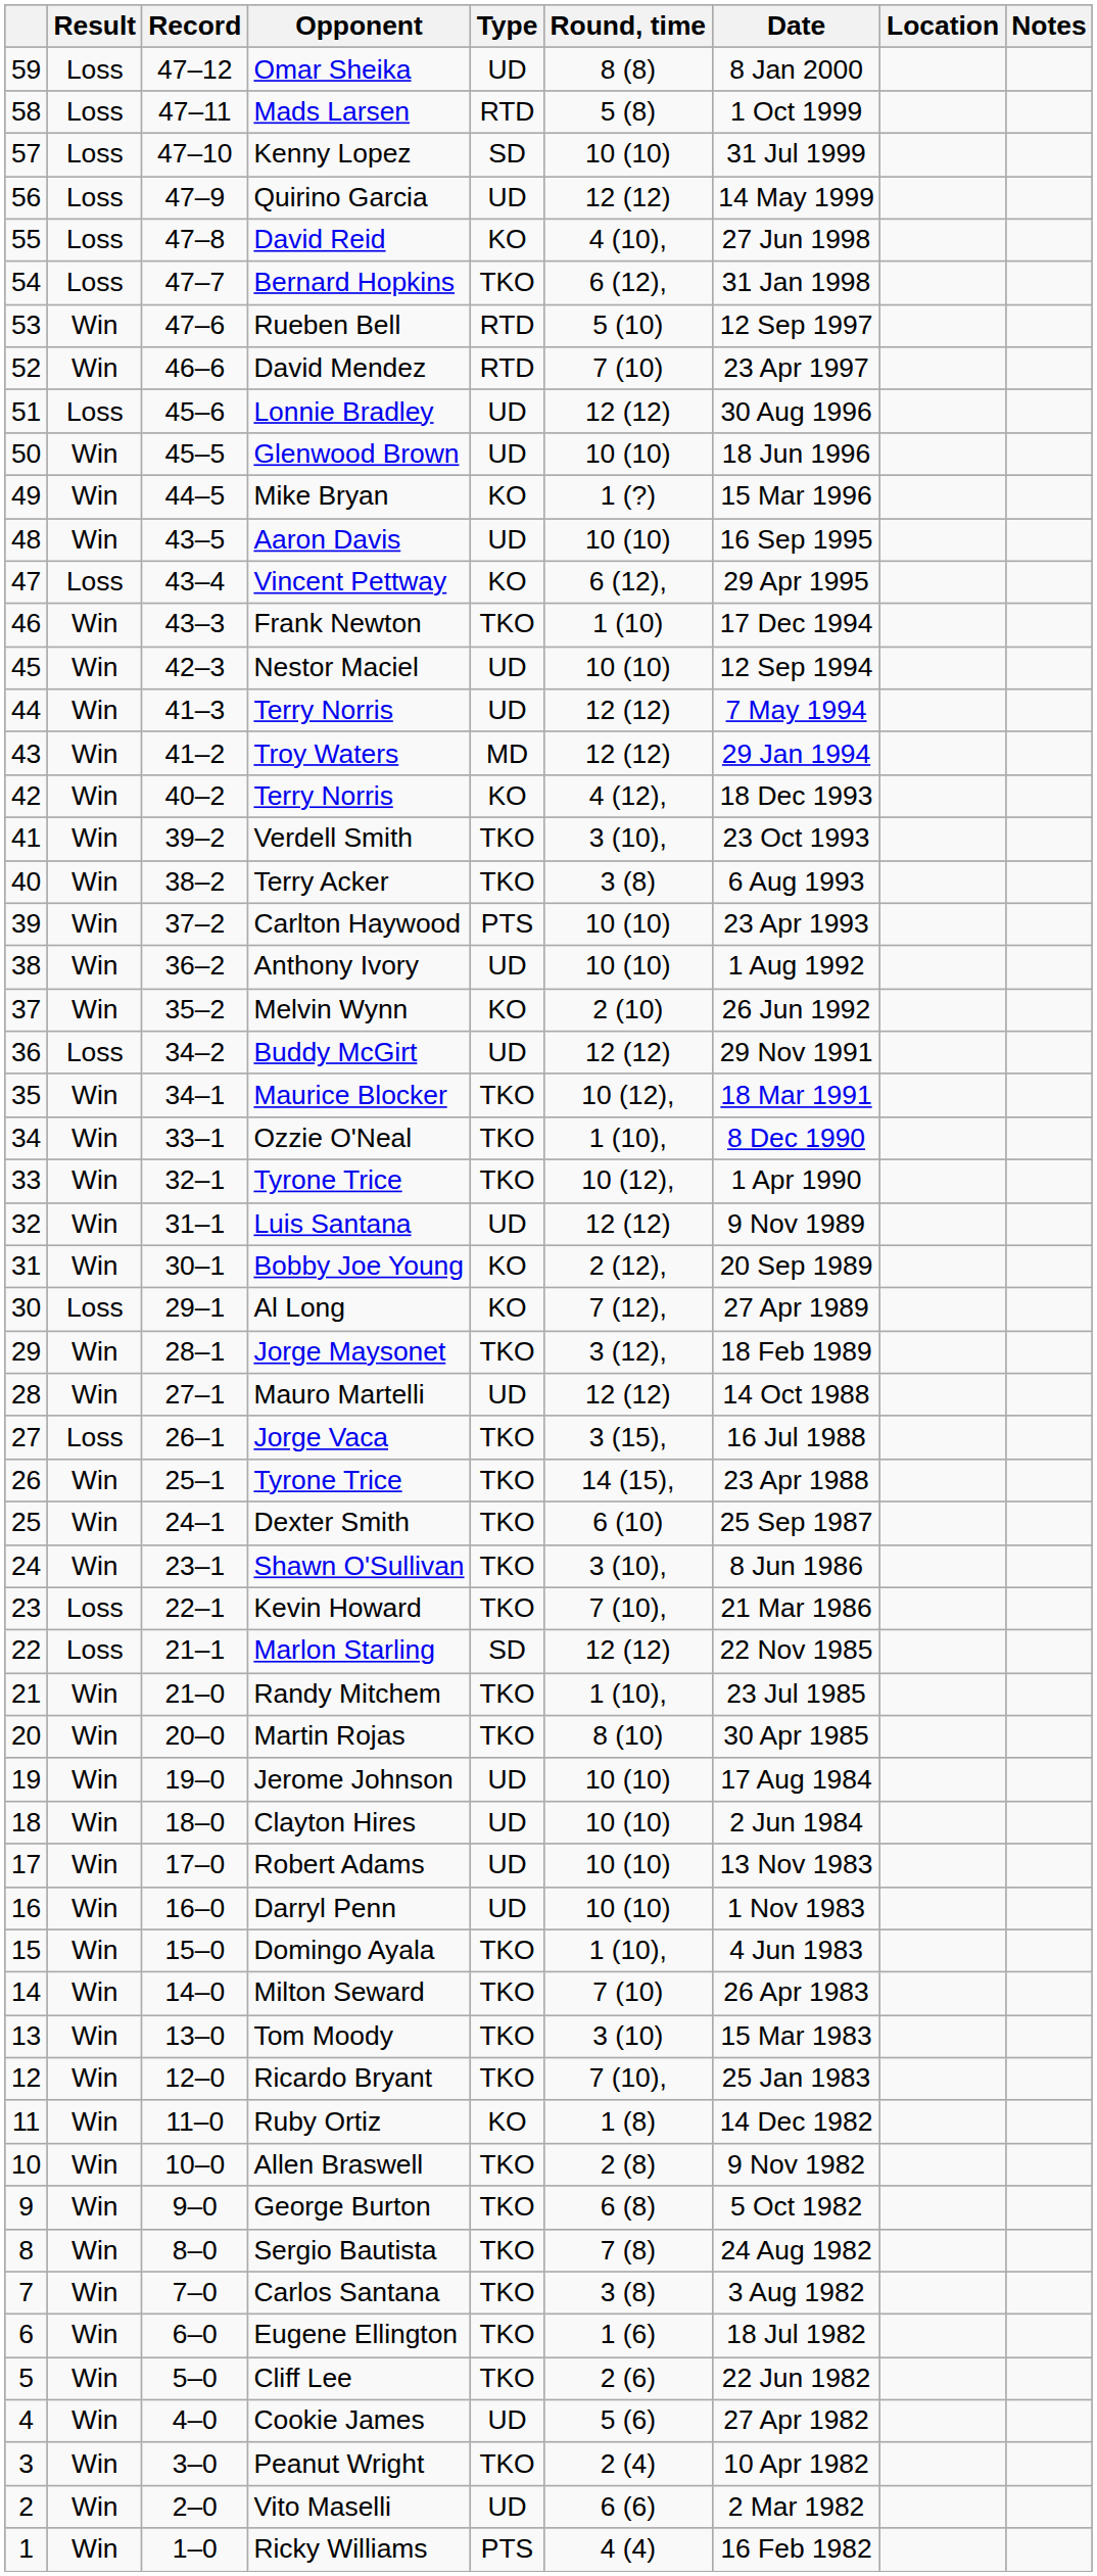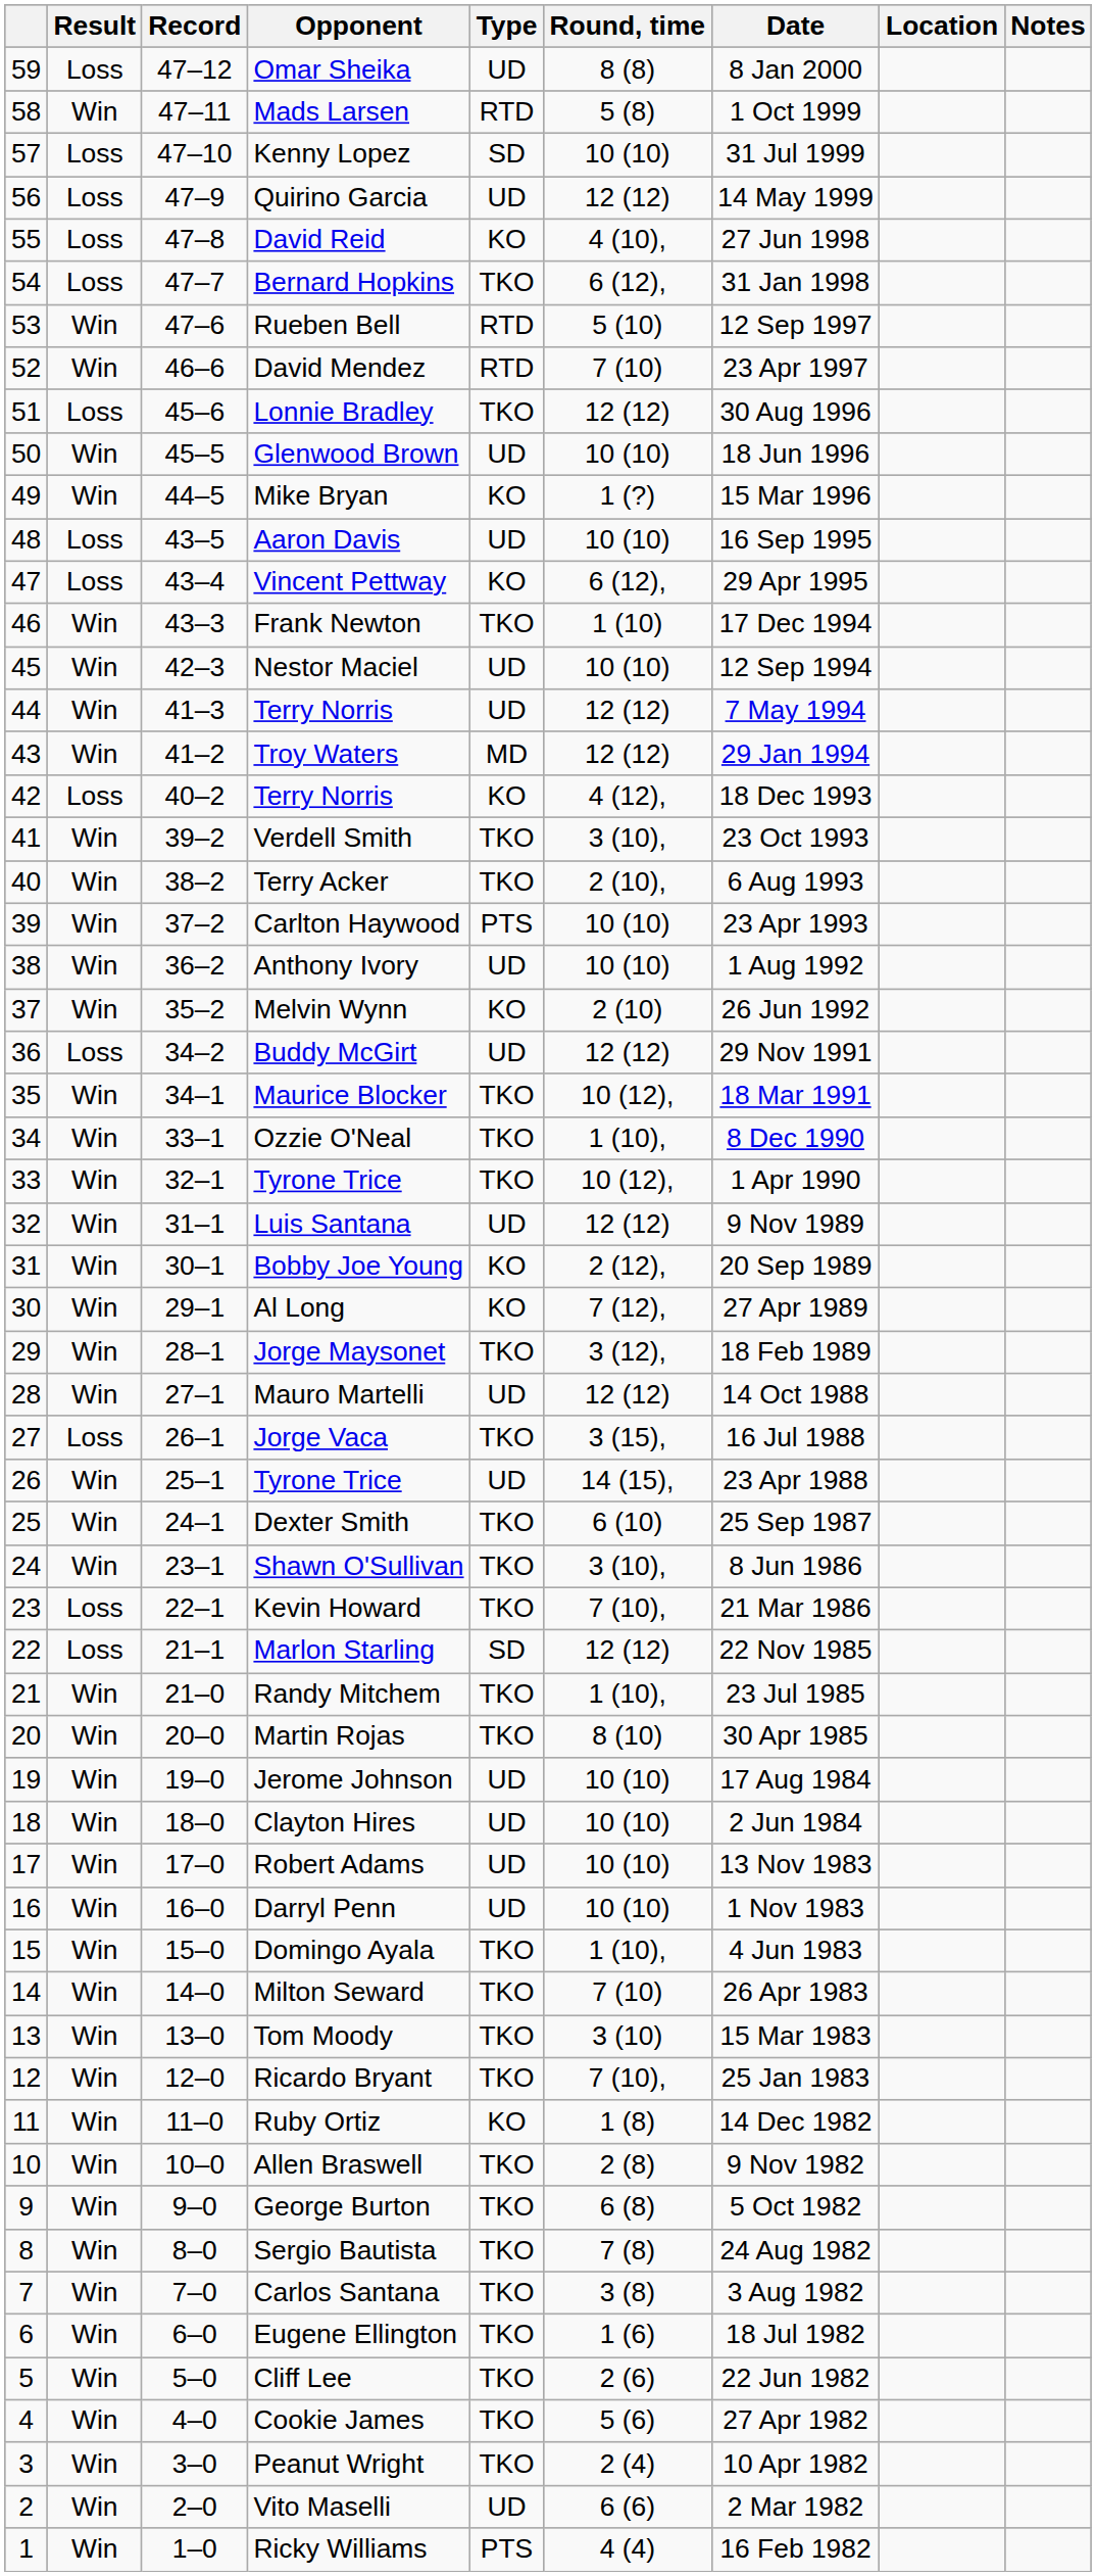 <table class=wikitable style=text-align:center>
 <tr>
 <th></th>
 <th>Result</th>
 <th>Record</th>
 <th>Opponent</th>
 <th>Type</th>
 <th>Round, time</th>
 <th>Date</th>
 <th>Location</th>
 <th>Notes</th>
 </tr>
 <tr>
 <td>59</td>
 <td>Loss</td>
 <td>47–12</td>
 <td align=left><a href='#'>Omar Sheika</a></td>
 <td>UD</td>
 <td>8 (8)</td>
 <td>8 Jan 2000</td>
 <td align=left></td>
 <td align=left></td>
 </tr>
 <tr>
 <td>58</td>
-<td>Loss</td>
+<td>Win</td>
 <td>47–11</td>
 <td align=left><a href='#'>Mads Larsen</a></td>
 <td>RTD</td>
 <td>5 (8)</td>
 <td>1 Oct 1999</td>
 <td align=left></td>
 <td align=left></td>
 </tr>
 <tr>
 <td>57</td>
 <td>Loss</td>
 <td>47–10</td>
 <td align=left>Kenny Lopez</td>
 <td>SD</td>
 <td>10 (10)</td>
 <td>31 Jul 1999</td>
 <td align=left></td>
 <td align=left></td>
 </tr>
 <tr>
 <td>56</td>
 <td>Loss</td>
 <td>47–9</td>
 <td align=left>Quirino Garcia</td>
 <td>UD</td>
 <td>12 (12)</td>
 <td>14 May 1999</td>
 <td align=left></td>
 <td align=left></td>
 </tr>
 <tr>
 <td>55</td>
 <td>Loss</td>
 <td>47–8</td>
 <td align=left><a href='#'>David Reid</a></td>
 <td>KO</td>
 <td>4 (10), </td>
 <td>27 Jun 1998</td>
 <td align=left></td>
 <td align=left></td>
 </tr>
 <tr>
 <td>54</td>
 <td>Loss</td>
 <td>47–7</td>
 <td align=left><a href='#'>Bernard Hopkins</a></td>
 <td>TKO</td>
 <td>6 (12), </td>
 <td>31 Jan 1998</td>
 <td align=left></td>
 <td align=left></td>
 </tr>
 <tr>
 <td>53</td>
 <td>Win</td>
 <td>47–6</td>
 <td align=left>Rueben Bell</td>
 <td>RTD</td>
 <td>5 (10)</td>
 <td>12 Sep 1997</td>
 <td align=left></td>
 <td align=left></td>
 </tr>
 <tr>
 <td>52</td>
 <td>Win</td>
 <td>46–6</td>
 <td align=left>David Mendez</td>
 <td>RTD</td>
 <td>7 (10)</td>
 <td>23 Apr 1997</td>
 <td align=left></td>
 <td align=left></td>
 </tr>
 <tr>
 <td>51</td>
 <td>Loss</td>
 <td>45–6</td>
 <td align=left><a href='#'>Lonnie Bradley</a></td>
-<td>UD</td>
+<td>TKO</td>
 <td>12 (12)</td>
 <td>30 Aug 1996</td>
 <td align=left></td>
 <td align=left></td>
 </tr>
 <tr>
 <td>50</td>
 <td>Win</td>
 <td>45–5</td>
 <td align=left><a href='#'>Glenwood Brown</a></td>
 <td>UD</td>
 <td>10 (10)</td>
 <td>18 Jun 1996</td>
 <td align=left></td>
 <td align=left></td>
 </tr>
 <tr>
 <td>49</td>
 <td>Win</td>
 <td>44–5</td>
 <td align=left>Mike Bryan</td>
 <td>KO</td>
 <td>1 (?)</td>
 <td>15 Mar 1996</td>
 <td align=left></td>
 <td align=left></td>
 </tr>
 <tr>
 <td>48</td>
-<td>Win</td>
+<td>Loss</td>
 <td>43–5</td>
 <td align=left><a href='#'>Aaron Davis</a></td>
 <td>UD</td>
 <td>10 (10)</td>
 <td>16 Sep 1995</td>
 <td align=left></td>
 <td align=left></td>
 </tr>
 <tr>
 <td>47</td>
 <td>Loss</td>
 <td>43–4</td>
 <td align=left><a href='#'>Vincent Pettway</a></td>
 <td>KO</td>
 <td>6 (12), </td>
 <td>29 Apr 1995</td>
 <td align=left></td>
 <td align=left></td>
 </tr>
 <tr>
 <td>46</td>
 <td>Win</td>
 <td>43–3</td>
 <td align=left>Frank Newton</td>
 <td>TKO</td>
 <td>1 (10)</td>
 <td>17 Dec 1994</td>
 <td align=left></td>
 <td align=left></td>
 </tr>
 <tr>
 <td>45</td>
 <td>Win</td>
 <td>42–3</td>
 <td align=left>Nestor Maciel</td>
 <td>UD</td>
 <td>10 (10)</td>
 <td>12 Sep 1994</td>
 <td align=left></td>
 <td align=left></td>
 </tr>
 <tr>
 <td>44</td>
 <td>Win</td>
 <td>41–3</td>
 <td align=left><a href='#'>Terry Norris</a></td>
 <td>UD</td>
 <td>12 (12)</td>
 <td><a href='#'>7 May 1994</a></td>
 <td align=left></td>
 <td align=left></td>
 </tr>
 <tr>
 <td>43</td>
 <td>Win</td>
 <td>41–2</td>
 <td align=left><a href='#'>Troy Waters</a></td>
 <td>MD</td>
 <td>12 (12)</td>
 <td><a href='#'>29 Jan 1994</a></td>
 <td align=left></td>
 <td align=left></td>
 </tr>
 <tr>
 <td>42</td>
-<td>Win</td>
+<td>Loss</td>
 <td>40–2</td>
 <td align=left><a href='#'>Terry Norris</a></td>
 <td>KO</td>
 <td>4 (12), </td>
 <td>18 Dec 1993</td>
 <td align=left></td>
 <td align=left></td>
 </tr>
 <tr>
 <td>41</td>
 <td>Win</td>
 <td>39–2</td>
 <td align=left>Verdell Smith</td>
 <td>TKO</td>
 <td>3 (10), </td>
 <td>23 Oct 1993</td>
 <td align=left></td>
 <td align=left></td>
 </tr>
 <tr>
 <td>40</td>
 <td>Win</td>
 <td>38–2</td>
 <td align=left>Terry Acker</td>
 <td>TKO</td>
-<td>3 (8)</td>
+<td>2 (10), </td>
 <td>6 Aug 1993</td>
 <td align=left></td>
 <td align=left></td>
 </tr>
 <tr>
 <td>39</td>
 <td>Win</td>
 <td>37–2</td>
 <td align=left>Carlton Haywood</td>
 <td>PTS</td>
 <td>10 (10)</td>
 <td>23 Apr 1993</td>
 <td align=left></td>
 <td align=left></td>
 </tr>
 <tr>
 <td>38</td>
 <td>Win</td>
 <td>36–2</td>
 <td align=left>Anthony Ivory</td>
 <td>UD</td>
 <td>10 (10)</td>
 <td>1 Aug 1992</td>
 <td align=left></td>
 <td align=left></td>
 </tr>
 <tr>
 <td>37</td>
 <td>Win</td>
 <td>35–2</td>
 <td align=left>Melvin Wynn</td>
 <td>KO</td>
 <td>2 (10)</td>
 <td>26 Jun 1992</td>
 <td align=left></td>
 <td align=left></td>
 </tr>
 <tr>
 <td>36</td>
 <td>Loss</td>
 <td>34–2</td>
 <td align=left><a href='#'>Buddy McGirt</a></td>
 <td>UD</td>
 <td>12 (12)</td>
 <td>29 Nov 1991</td>
 <td align=left></td>
 <td align=left></td>
 </tr>
 <tr>
 <td>35</td>
 <td>Win</td>
 <td>34–1</td>
 <td align=left><a href='#'>Maurice Blocker</a></td>
 <td>TKO</td>
 <td>10 (12), </td>
 <td><a href='#'>18 Mar 1991</a></td>
 <td align=left></td>
 <td align=left></td>
 </tr>
 <tr>
 <td>34</td>
 <td>Win</td>
 <td>33–1</td>
 <td align=left>Ozzie O'Neal</td>
 <td>TKO</td>
 <td>1 (10), </td>
 <td><a href='#'>8 Dec 1990</a></td>
 <td align=left></td>
 <td align=left></td>
 </tr>
 <tr>
 <td>33</td>
 <td>Win</td>
 <td>32–1</td>
 <td align=left><a href='#'>Tyrone Trice</a></td>
 <td>TKO</td>
 <td>10 (12), </td>
 <td>1 Apr 1990</td>
 <td align=left></td>
 <td align=left></td>
 </tr>
 <tr>
 <td>32</td>
 <td>Win</td>
 <td>31–1</td>
 <td align=left><a href='#'>Luis Santana</a></td>
 <td>UD</td>
 <td>12 (12)</td>
 <td>9 Nov 1989</td>
 <td align=left></td>
 <td align=left></td>
 </tr>
 <tr>
 <td>31</td>
 <td>Win</td>
 <td>30–1</td>
 <td align=left><a href='#'>Bobby Joe Young</a></td>
 <td>KO</td>
 <td>2 (12), </td>
 <td>20 Sep 1989</td>
 <td align=left></td>
 <td align=left></td>
 </tr>
 <tr>
 <td>30</td>
-<td>Loss</td>
+<td>Win</td>
 <td>29–1</td>
 <td align=left>Al Long</td>
 <td>KO</td>
 <td>7 (12), </td>
 <td>27 Apr 1989</td>
 <td align=left></td>
 <td align=left></td>
 </tr>
 <tr>
 <td>29</td>
 <td>Win</td>
 <td>28–1</td>
 <td align=left><a href='#'>Jorge Maysonet</a></td>
 <td>TKO</td>
 <td>3 (12), </td>
 <td>18 Feb 1989</td>
 <td align=left></td>
 <td align=left></td>
 </tr>
 <tr>
 <td>28</td>
 <td>Win</td>
 <td>27–1</td>
 <td align=left>Mauro Martelli</td>
 <td>UD</td>
 <td>12 (12)</td>
 <td>14 Oct 1988</td>
 <td align=left></td>
 <td align=left></td>
 </tr>
 <tr>
 <td>27</td>
 <td>Loss</td>
 <td>26–1</td>
 <td align=left><a href='#'>Jorge Vaca</a></td>
 <td>TKO</td>
 <td>3 (15), </td>
 <td>16 Jul 1988</td>
 <td align=left></td>
 <td align=left></td>
 </tr>
 <tr>
 <td>26</td>
 <td>Win</td>
 <td>25–1</td>
 <td align=left><a href='#'>Tyrone Trice</a></td>
-<td>TKO</td>
+<td>UD</td>
 <td>14 (15), </td>
 <td>23 Apr 1988</td>
 <td align=left></td>
 <td align=left></td>
 </tr>
 <tr>
 <td>25</td>
 <td>Win</td>
 <td>24–1</td>
 <td align=left>Dexter Smith</td>
 <td>TKO</td>
 <td>6 (10)</td>
 <td>25 Sep 1987</td>
 <td align=left></td>
 <td align=left></td>
 </tr>
 <tr>
 <td>24</td>
 <td>Win</td>
 <td>23–1</td>
 <td align=left><a href='#'>Shawn O'Sullivan</a></td>
 <td>TKO</td>
 <td>3 (10), </td>
 <td>8 Jun 1986</td>
 <td align=left></td>
 <td align=left></td>
 </tr>
 <tr>
 <td>23</td>
 <td>Loss</td>
 <td>22–1</td>
 <td align=left>Kevin Howard</td>
 <td>TKO</td>
 <td>7 (10), </td>
 <td>21 Mar 1986</td>
 <td align=left></td>
 <td align=left></td>
 </tr>
 <tr>
 <td>22</td>
 <td>Loss</td>
 <td>21–1</td>
 <td align=left><a href='#'>Marlon Starling</a></td>
 <td>SD</td>
 <td>12 (12)</td>
 <td>22 Nov 1985</td>
 <td align=left></td>
 <td align=left></td>
 </tr>
 <tr>
 <td>21</td>
 <td>Win</td>
 <td>21–0</td>
 <td align=left>Randy Mitchem</td>
 <td>TKO</td>
 <td>1 (10), </td>
 <td>23 Jul 1985</td>
 <td align=left></td>
 <td align=left></td>
 </tr>
 <tr>
 <td>20</td>
 <td>Win</td>
 <td>20–0</td>
 <td align=left>Martin Rojas</td>
 <td>TKO</td>
 <td>8 (10)</td>
 <td>30 Apr 1985</td>
 <td align=left></td>
 <td align=left></td>
 </tr>
 <tr>
 <td>19</td>
 <td>Win</td>
 <td>19–0</td>
 <td align=left>Jerome Johnson</td>
 <td>UD</td>
 <td>10 (10)</td>
 <td>17 Aug 1984</td>
 <td align=left></td>
 <td align=left></td>
 </tr>
 <tr>
 <td>18</td>
 <td>Win</td>
 <td>18–0</td>
 <td align=left>Clayton Hires</td>
 <td>UD</td>
 <td>10 (10)</td>
 <td>2 Jun 1984</td>
 <td align=left></td>
 <td align=left></td>
 </tr>
 <tr>
 <td>17</td>
 <td>Win</td>
 <td>17–0</td>
 <td align=left>Robert Adams</td>
 <td>UD</td>
 <td>10 (10)</td>
 <td>13 Nov 1983</td>
 <td align=left></td>
 <td align=left></td>
 </tr>
 <tr>
 <td>16</td>
 <td>Win</td>
 <td>16–0</td>
 <td align=left>Darryl Penn</td>
 <td>UD</td>
 <td>10 (10)</td>
 <td>1 Nov 1983</td>
 <td align=left></td>
 <td align=left></td>
 </tr>
 <tr>
 <td>15</td>
 <td>Win</td>
 <td>15–0</td>
 <td align=left>Domingo Ayala</td>
 <td>TKO</td>
 <td>1 (10), </td>
 <td>4 Jun 1983</td>
 <td align=left></td>
 <td align=left></td>
 </tr>
 <tr>
 <td>14</td>
 <td>Win</td>
 <td>14–0</td>
 <td align=left>Milton Seward</td>
 <td>TKO</td>
 <td>7 (10)</td>
 <td>26 Apr 1983</td>
 <td align=left></td>
 <td align=left></td>
 </tr>
 <tr>
 <td>13</td>
 <td>Win</td>
 <td>13–0</td>
 <td align=left>Tom Moody</td>
 <td>TKO</td>
 <td>3 (10)</td>
 <td>15 Mar 1983</td>
 <td align=left></td>
 <td align=left></td>
 </tr>
 <tr>
 <td>12</td>
 <td>Win</td>
 <td>12–0</td>
 <td align=left>Ricardo Bryant</td>
 <td>TKO</td>
 <td>7 (10), </td>
 <td>25 Jan 1983</td>
 <td align=left></td>
 <td align=left></td>
 </tr>
 <tr>
 <td>11</td>
 <td>Win</td>
 <td>11–0</td>
 <td align=left>Ruby Ortiz</td>
 <td>KO</td>
 <td>1 (8)</td>
 <td>14 Dec 1982</td>
 <td align=left></td>
 <td align=left></td>
 </tr>
 <tr>
 <td>10</td>
 <td>Win</td>
 <td>10–0</td>
 <td align=left>Allen Braswell</td>
 <td>TKO</td>
 <td>2 (8)</td>
 <td>9 Nov 1982</td>
 <td align=left></td>
 <td align=left></td>
 </tr>
 <tr>
 <td>9</td>
 <td>Win</td>
 <td>9–0</td>
 <td align=left>George Burton</td>
 <td>TKO</td>
 <td>6 (8)</td>
 <td>5 Oct 1982</td>
 <td align=left></td>
 <td align=left></td>
 </tr>
 <tr>
 <td>8</td>
 <td>Win</td>
 <td>8–0</td>
 <td align=left>Sergio Bautista</td>
 <td>TKO</td>
 <td>7 (8)</td>
 <td>24 Aug 1982</td>
 <td align=left></td>
 <td align=left></td>
 </tr>
 <tr>
 <td>7</td>
 <td>Win</td>
 <td>7–0</td>
 <td align=left>Carlos Santana</td>
 <td>TKO</td>
 <td>3 (8)</td>
 <td>3 Aug 1982</td>
 <td align=left></td>
 <td align=left></td>
 </tr>
 <tr>
 <td>6</td>
 <td>Win</td>
 <td>6–0</td>
 <td align=left>Eugene Ellington</td>
 <td>TKO</td>
 <td>1 (6)</td>
 <td>18 Jul 1982</td>
 <td align=left></td>
 <td align=left></td>
 </tr>
 <tr>
 <td>5</td>
 <td>Win</td>
 <td>5–0</td>
 <td align=left>Cliff Lee</td>
 <td>TKO</td>
 <td>2 (6)</td>
 <td>22 Jun 1982</td>
 <td align=left></td>
 <td align=left></td>
 </tr>
 <tr>
 <td>4</td>
 <td>Win</td>
 <td>4–0</td>
 <td align=left>Cookie James</td>
-<td>UD</td>
+<td>TKO</td>
 <td>5 (6)</td>
 <td>27 Apr 1982</td>
 <td align=left></td>
 <td align=left></td>
 </tr>
 <tr>
 <td>3</td>
 <td>Win</td>
 <td>3–0</td>
 <td align=left>Peanut Wright</td>
 <td>TKO</td>
 <td>2 (4)</td>
 <td>10 Apr 1982</td>
 <td align=left></td>
 <td align=left></td>
 </tr>
 <tr>
 <td>2</td>
 <td>Win</td>
 <td>2–0</td>
 <td align=left>Vito Maselli</td>
 <td>UD</td>
 <td>6 (6)</td>
 <td>2 Mar 1982</td>
 <td align=left></td>
 <td align=left></td>
 </tr>
 <tr>
 <td>1</td>
 <td>Win</td>
 <td>1–0</td>
 <td align=left>Ricky Williams</td>
 <td>PTS</td>
 <td>4 (4)</td>
 <td>16 Feb 1982</td>
 <td align=left></td>
 <td align=left></td>
 </tr>
 </table>
